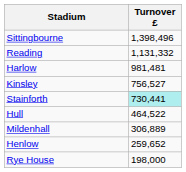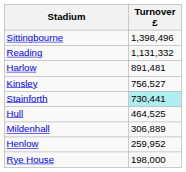 <table class="wikitable">
 <tr>
 <th width=200>Stadium</th>
 <th width=80>Turnover £</th>
 </tr>
 <tr>
 <td><a href='#'>Sittingbourne</a></td>
 <td>1,398,496</td>
 </tr>
 <tr>
 <td><a href='#'>Reading</a></td>
 <td>1,131,332</td>
 </tr>
 <tr>
 <td><a href='#'>Harlow</a></td>
-<td>981,481</td>
+<td>891,481</td>
 </tr>
 <tr>
 <td><a href='#'>Kinsley</a></td>
 <td>756,527</td>
 </tr>
 <tr>
 <td><a href='#'>Stainforth</a></td>
 <td style="background: paleturquoise;">730,441</td>
 </tr>
 <tr>
 <td><a href='#'>Hull</a></td>
-<td>464,522</td>
+<td>464,525</td>
 </tr>
 <tr>
 <td><a href='#'>Mildenhall</a></td>
 <td>306,889</td>
 </tr>
 <tr>
 <td><a href='#'>Henlow</a></td>
-<td>259,652</td>
+<td>259,952</td>
 </tr>
 <tr>
 <td><a href='#'>Rye House</a></td>
 <td>198,000</td>
 </tr>
 </table>
